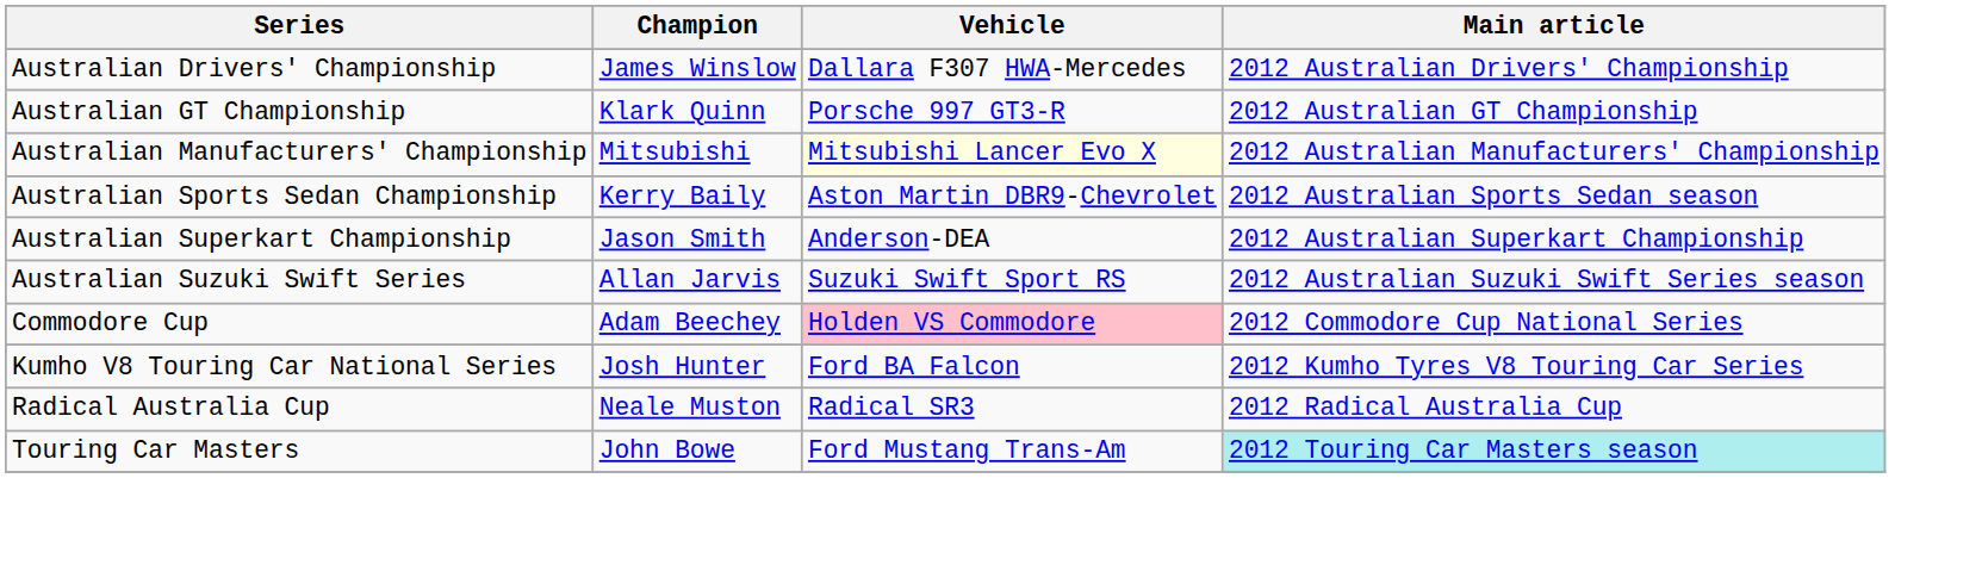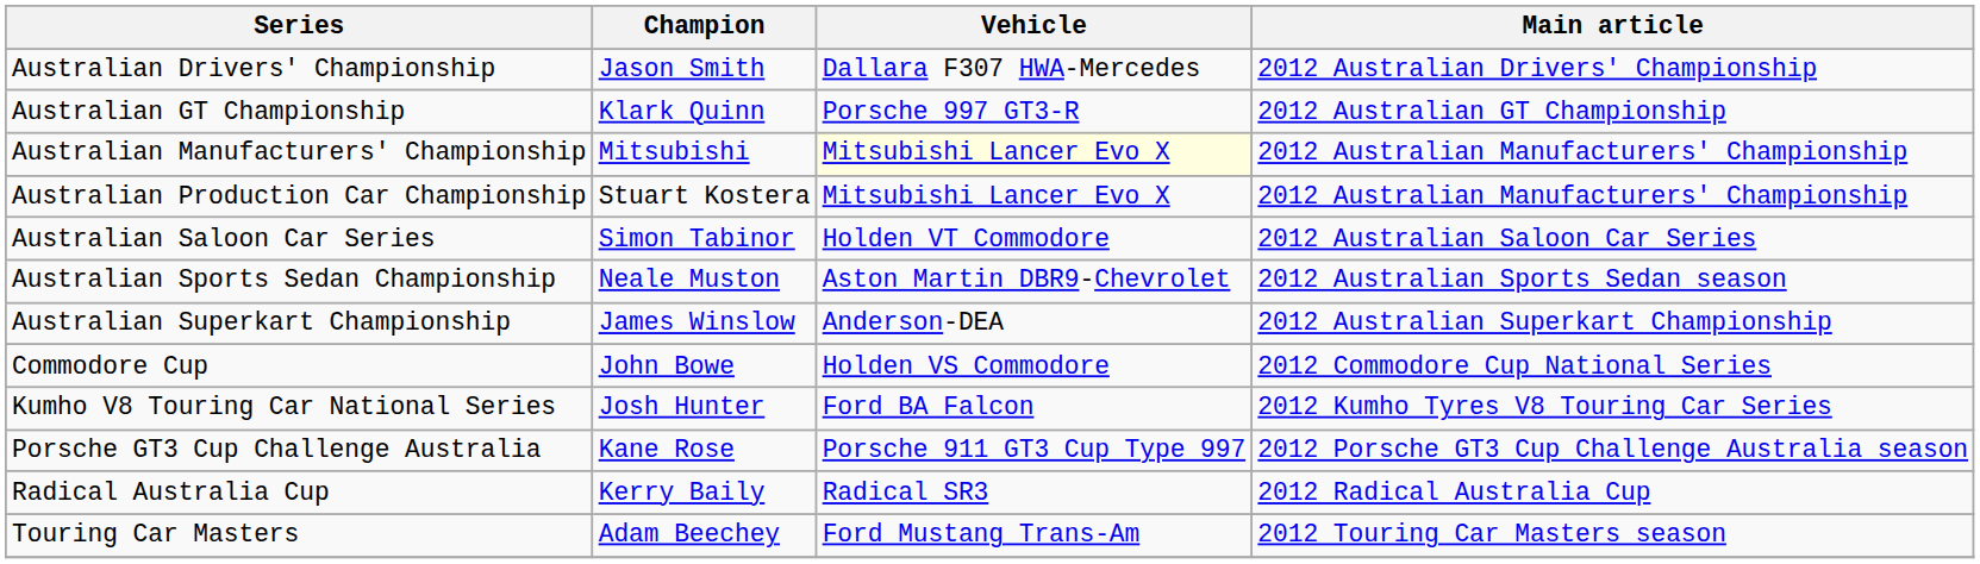 <table class="wikitable" style="font-size: 90%">
 <tr>
 <th>Series</th>
 <th>Champion</th>
 <th>Vehicle</th>
 <th>Main article</th>
 </tr>
 <tr>
 <td>Australian Drivers' Championship</td>
-<td><a href='#'>James Winslow</a></td>
+<td><a href='#'>Jason Smith</a></td>
 <td><a href='#'>Dallara</a> F307 <a href='#'>HWA</a>-Mercedes</td>
 <td><a href='#'>2012 Australian Drivers' Championship</a></td>
 </tr>
 <tr>
 <td>Australian GT Championship</td>
 <td><a href='#'>Klark Quinn</a></td>
 <td><a href='#'>Porsche 997 GT3-R</a></td>
 <td><a href='#'>2012 Australian GT Championship</a></td>
 </tr>
 <tr>
 <td>Australian Manufacturers' Championship</td>
 <td><a href='#'>Mitsubishi</a></td>
 <td style="background: lightyellow;"><a href='#'>Mitsubishi Lancer Evo X</a></td>
 <td><a href='#'>2012 Australian Manufacturers' Championship</a></td>
 </tr>
 <tr>
+<td>Australian Production Car Championship</td>
+<td>Stuart Kostera</td>
+<td><a href='#'>Mitsubishi Lancer Evo X</a></td>
+<td><a href='#'>2012 Australian Manufacturers' Championship</a></td>
+</tr>
+<tr>
+<td>Australian Saloon Car Series</td>
+<td><a href='#'>Simon Tabinor</a></td>
+<td><a href='#'>Holden VT Commodore</a></td>
+<td><a href='#'>2012 Australian Saloon Car Series</a></td>
+</tr>
+<tr>
 <td>Australian Sports Sedan Championship</td>
-<td><a href='#'>Kerry Baily</a></td>
+<td><a href='#'>Neale Muston</a></td>
 <td><a href='#'>Aston Martin DBR9</a>-<a href='#'>Chevrolet</a></td>
 <td><a href='#'>2012 Australian Sports Sedan season</a></td>
 </tr>
 <tr>
 <td>Australian Superkart Championship</td>
-<td><a href='#'>Jason Smith</a></td>
+<td><a href='#'>James Winslow</a></td>
 <td><a href='#'>Anderson</a>-DEA</td>
 <td><a href='#'>2012 Australian Superkart Championship</a></td>
 </tr>
 <tr>
-<td>Australian Suzuki Swift Series</td>
-<td><a href='#'>Allan Jarvis</a></td>
-<td><a href='#'>Suzuki Swift Sport RS</a></td>
-<td><a href='#'>2012 Australian Suzuki Swift Series season</a></td>
-</tr>
-<tr>
 <td>Commodore Cup</td>
-<td><a href='#'>Adam Beechey</a></td>
-<td style="background: pink;"><a href='#'>Holden VS Commodore</a></td>
+<td><a href='#'>John Bowe</a></td>
+<td><a href='#'>Holden VS Commodore</a></td>
 <td><a href='#'>2012 Commodore Cup National Series</a></td>
 </tr>
 <tr>
 <td>Kumho V8 Touring Car National Series</td>
 <td><a href='#'>Josh Hunter</a></td>
 <td><a href='#'>Ford BA Falcon</a></td>
 <td><a href='#'>2012 Kumho Tyres V8 Touring Car Series</a></td>
 </tr>
 <tr>
+<td>Porsche GT3 Cup Challenge Australia</td>
+<td><a href='#'>Kane Rose</a></td>
+<td><a href='#'>Porsche 911 GT3 Cup Type 997</a></td>
+<td><a href='#'>2012 Porsche GT3 Cup Challenge Australia season</a></td>
+</tr>
+<tr>
 <td>Radical Australia Cup</td>
-<td><a href='#'>Neale Muston</a></td>
+<td><a href='#'>Kerry Baily</a></td>
 <td><a href='#'>Radical SR3</a></td>
 <td><a href='#'>2012 Radical Australia Cup</a></td>
 </tr>
 <tr>
 <td>Touring Car Masters</td>
-<td><a href='#'>John Bowe</a></td>
+<td><a href='#'>Adam Beechey</a></td>
 <td><a href='#'>Ford Mustang Trans-Am</a></td>
-<td style="background: paleturquoise;"><a href='#'>2012 Touring Car Masters season</a></td>
+<td><a href='#'>2012 Touring Car Masters season</a></td>
 </tr>
 <tr>
 </tr>
 </table>
